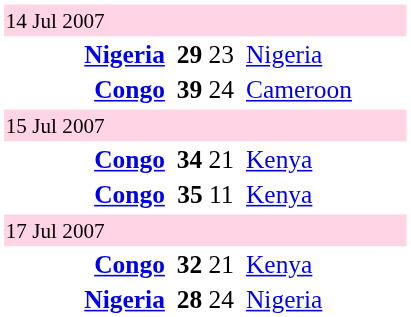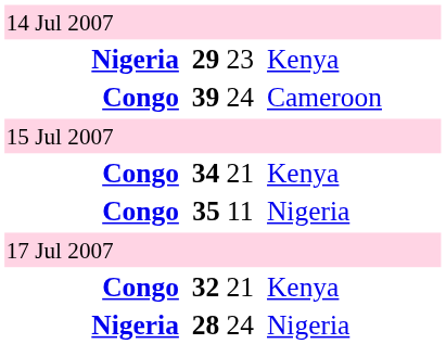 <table style="text-align:center; float:left; margin-right:1em;">
 <tr>
 <th width=12%></th>
 <th width=28%></th>
 <th width=18%></th>
 <th width=28%></th>
 <th width=12%></th>
 </tr>
 <tr align="left" bgcolor=#ffd4e4>
 <td colspan=5><small>14 Jul 2007</small></td>
 </tr>
 <tr>
 <td></td>
 <td align="right"><strong><a href='#'>Nigeria</a></strong> </td>
 <td><strong>29</strong>  23</td>
-<td align="left"> <a href='#'>Nigeria</a></td>
+<td align="left"> <a href='#'>Kenya</a></td>
 <td></td>
 </tr>
 <tr>
 <td></td>
 <td align="right"><strong><a href='#'>Congo</a></strong> </td>
 <td><strong>39</strong>  24</td>
 <td align="left"> <a href='#'>Cameroon</a></td>
 <td></td>
 </tr>
 <tr align="left" bgcolor=#ffd4e4>
 <td colspan=5><small>15 Jul 2007</small></td>
 </tr>
 <tr>
 <td></td>
 <td align="right"><strong><a href='#'>Congo</a></strong> </td>
 <td><strong>34</strong>  21</td>
 <td align="left"> <a href='#'>Kenya</a></td>
 <td></td>
 </tr>
 <tr>
 <td></td>
 <td align="right"><strong><a href='#'>Congo</a></strong> </td>
 <td><strong>35</strong>  11</td>
-<td align="left"> <a href='#'>Kenya</a></td>
+<td align="left"> <a href='#'>Nigeria</a></td>
 <td></td>
 </tr>
 <tr align="left" bgcolor=#ffd4e4>
 <td colspan=5><small>17 Jul 2007</small></td>
 </tr>
 <tr>
 <td></td>
 <td align="right"><strong><a href='#'>Congo</a></strong> </td>
 <td><strong>32</strong>  21</td>
 <td align="left"> <a href='#'>Kenya</a></td>
 <td></td>
 </tr>
 <tr>
 <td></td>
 <td align="right"><strong><a href='#'>Nigeria</a></strong> </td>
 <td><strong>28</strong>  24</td>
 <td align="left"> <a href='#'>Nigeria</a></td>
 <td></td>
 </tr>
 </table>
